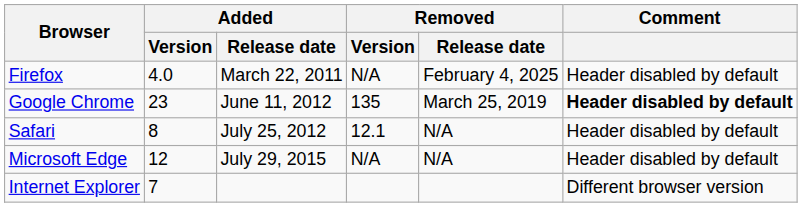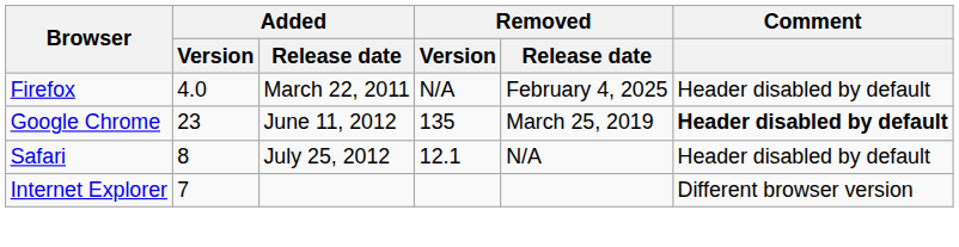 <table class="wikitable">
 <tr>
 <th rowspan="2">Browser</th>
 <th colspan="2">Added</th>
 <th colspan="2">Removed</th>
 <th>Comment</th>
 </tr>
 <tr>
 <th>Version</th>
 <th>Release date</th>
 <th>Version</th>
 <th>Release date</th>
 <th></th>
 </tr>
 <tr>
 <td><a href='#'>Firefox</a></td>
 <td>4.0</td>
 <td>March 22, 2011</td>
 <td>N/A</td>
 <td>February 4, 2025 </td>
 <td>Header disabled by default</td>
 </tr>
 <tr>
 <td><a href='#'>Google Chrome</a></td>
 <td>23</td>
 <td>June 11, 2012</td>
 <td>135</td>
 <td>March 25, 2019</td>
 <td><strong>Header disabled by default</strong></td>
 </tr>
 <tr>
 <td><a href='#'>Safari</a></td>
 <td>8</td>
 <td>July 25, 2012</td>
 <td>12.1</td>
 <td>N/A</td>
 <td>Header disabled by default</td>
 </tr>
 <tr>
-<td><a href='#'>Microsoft Edge</a></td>
-<td>12</td>
-<td>July 29, 2015</td>
-<td>N/A</td>
-<td>N/A</td>
-<td>Header disabled by default</td>
-</tr>
-<tr>
 <td><a href='#'>Internet Explorer</a></td>
 <td>7</td>
 <td></td>
 <td></td>
 <td></td>
 <td>Different browser version</td>
 </tr>
 </table>
